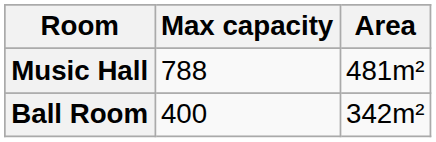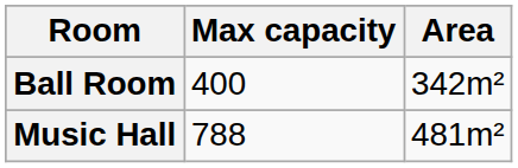 <table class="wikitable">
 <tr>
 <th>Room</th>
 <th>Max capacity</th>
 <th>Area</th>
 </tr>
 <tr>
+<th>Ball Room</th>
+<td>400</td>
+<td>342m²</td>
+</tr>
+<tr>
 <th>Music Hall</th>
 <td>788</td>
 <td>481m²</td>
 </tr>
-<tr>
-<th>Ball Room</th>
-<td>400</td>
-<td>342m²</td>
-</tr>
 </table>
